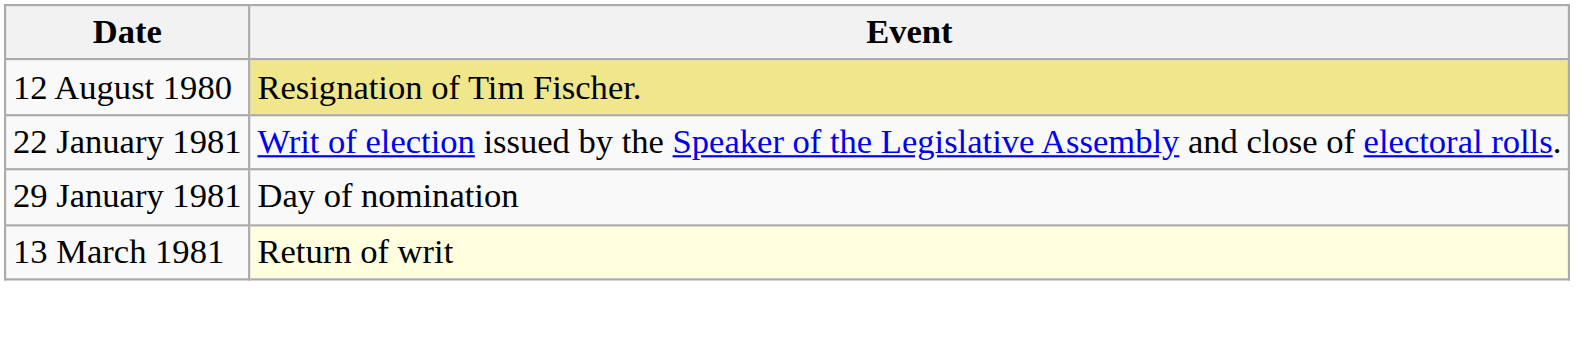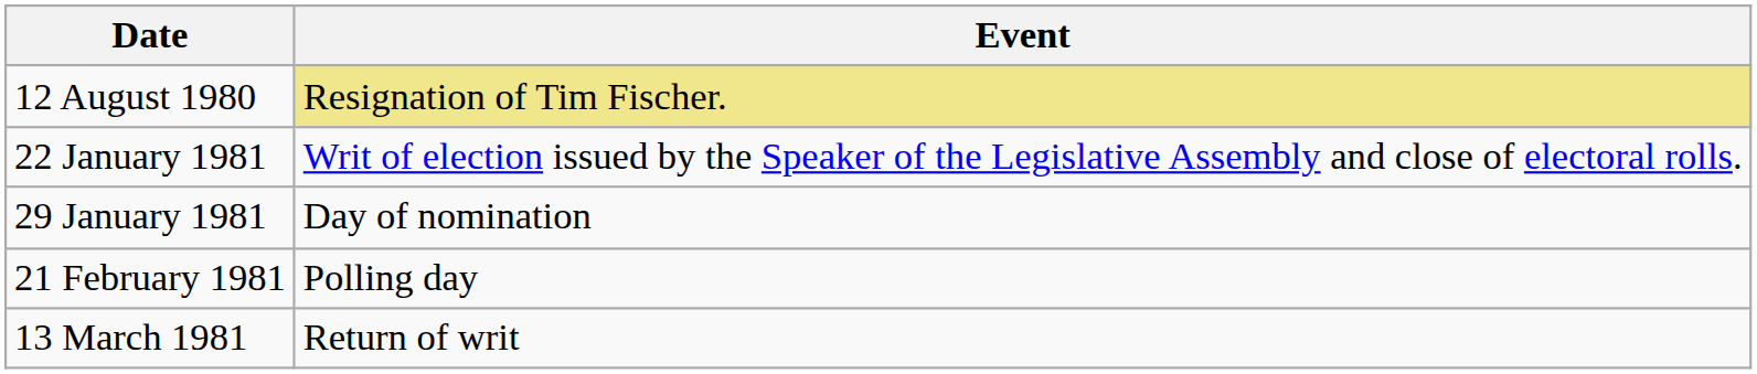 <table class="wikitable">
 <tr>
 <th>Date</th>
 <th>Event</th>
 </tr>
 <tr>
 <td>12 August 1980</td>
 <td style="background: khaki;">Resignation of Tim Fischer.</td>
 </tr>
 <tr>
 <td>22 January 1981</td>
 <td><a href='#'>Writ of election</a> issued by the <a href='#'>Speaker of the Legislative Assembly</a> and close of <a href='#'>electoral rolls</a>.</td>
 </tr>
 <tr>
 <td>29 January 1981</td>
 <td>Day of nomination</td>
 </tr>
 <tr>
+<td>21 February 1981</td>
+<td>Polling day</td>
+</tr>
+<tr>
 <td>13 March 1981</td>
-<td style="background: lightyellow;">Return of writ</td>
+<td>Return of writ</td>
 </tr>
 </table>
